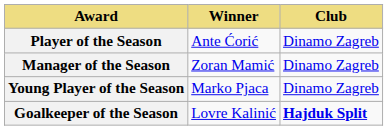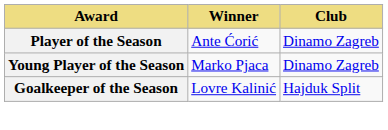 <table class="wikitable" style="text-align:center">
 <tr>
 <th style="background-color: #eedd82"><strong>Award</strong></th>
 <th style="background-color: #eedd82">Winner</th>
 <th style="background-color: #eedd82">Club</th>
 </tr>
 <tr>
 <th><strong>Player of the Season</strong></th>
 <td align="left"> <a href='#'>Ante Ćorić</a></td>
 <td align="left"><a href='#'>Dinamo Zagreb</a></td>
 </tr>
 <tr>
-<th><strong>Manager of the Season</strong></th>
-<td align="left"> <a href='#'>Zoran Mamić</a></td>
-<td align="left"><a href='#'>Dinamo Zagreb</a></td>
-</tr>
-<tr>
 <th><strong>Young Player of the Season</strong></th>
 <td align="left"> <a href='#'>Marko Pjaca</a></td>
 <td align="left"><a href='#'>Dinamo Zagreb</a></td>
 </tr>
 <tr>
 <th><strong>Goalkeeper of the Season</strong></th>
 <td rowspan="3" align="left"> <a href='#'>Lovre Kalinić</a></td>
-<td align="left"><strong><a href='#'>Hajduk Split</a></strong></td>
+<td align="left"><a href='#'>Hajduk Split</a></td>
 </tr>
 </table>
